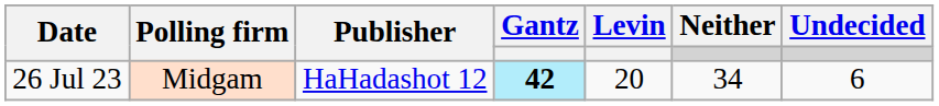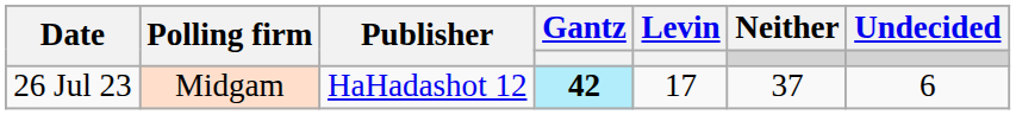 <table class="wikitable sortable" style="text-align:center; font-size:90%; line-height:13px">
 <tr>
 <th rowspan=2>Date</th>
 <th rowspan=2>Polling firm</th>
 <th rowspan=2>Publisher</th>
 <th><a href='#'>Gantz</a></th>
 <th><a href='#'>Levin</a></th>
 <th>Neither</th>
 <th><a href='#'>Undecided</a></th>
 </tr>
 <tr>
 <th style=background:></th>
 <th style=background:></th>
 <th style=background:#d3d3d3></th>
 <th style=background:#d3d3d3></th>
 </tr>
 <tr>
 <td data-sort-value=2023-07-26>26 Jul 23</td>
 <td style=background:#FFDFCC>Midgam</td>
 <td><a href='#'>HaHadashot 12</a></td>
 <td style=background:#B2EDFB><strong>42</strong>	</td>
-<td>20					</td>
-<td>34					</td>
+<td>17					</td>
+<td>37					</td>
 <td>6					</td>
 </tr>
 </table>
